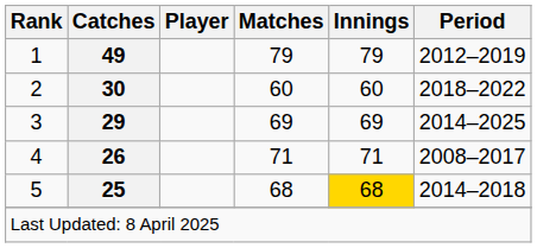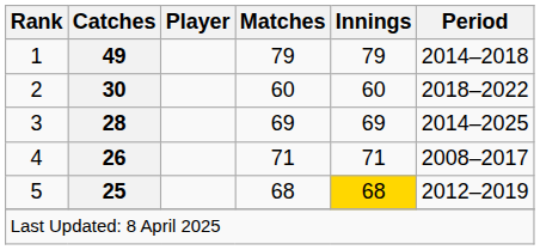 <table class="wikitable">
 <tr>
 <th>Rank</th>
 <th>Catches</th>
 <th>Player</th>
 <th>Matches</th>
 <th>Innings</th>
 <th>Period</th>
 </tr>
 <tr>
 <td style="text-align:center">1</td>
 <th scope=row style=text-align:center;>49</th>
 <td></td>
 <td style="text-align:center">79</td>
 <td style="text-align:center">79</td>
-<td>2012–2019</td>
+<td>2014–2018</td>
 </tr>
 <tr>
 <td style="text-align:center">2</td>
 <th scope=row style=text-align:center;>30</th>
 <td></td>
 <td style="text-align:center">60</td>
 <td style="text-align:center">60</td>
 <td>2018–2022</td>
 </tr>
 <tr>
 <td style="text-align:center">3</td>
-<th scope=row style=text-align:center;>29</th>
+<th scope=row style=text-align:center;>28</th>
 <td></td>
 <td style="text-align:center">69</td>
 <td style="text-align:center">69</td>
 <td>2014–2025</td>
 </tr>
 <tr>
 <td style="text-align:center">4</td>
 <th scope=row style=text-align:center;>26</th>
 <td></td>
 <td style="text-align:center">71</td>
 <td style="text-align:center">71</td>
 <td>2008–2017</td>
 </tr>
 <tr>
 <td style="text-align:center">5</td>
 <th scope=row style=text-align:center;>25</th>
 <td></td>
 <td style="text-align:center">68</td>
 <td style="background: gold; text-align:center">68</td>
-<td>2014–2018</td>
+<td>2012–2019</td>
 </tr>
 <tr>
 </tr>
 <tr class=sortbottom>
 <td colspan=6><small>Last Updated: 8 April 2025</small></td>
 </tr>
 </table>
